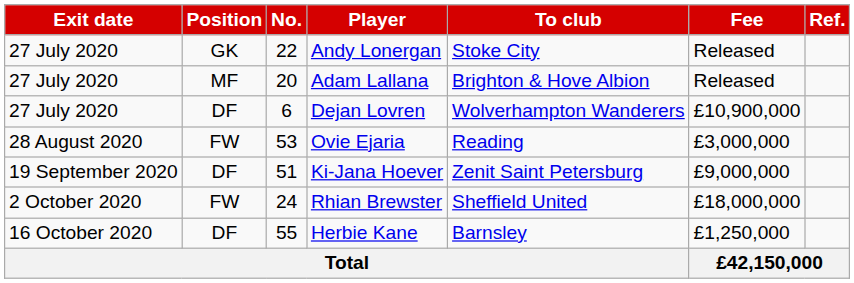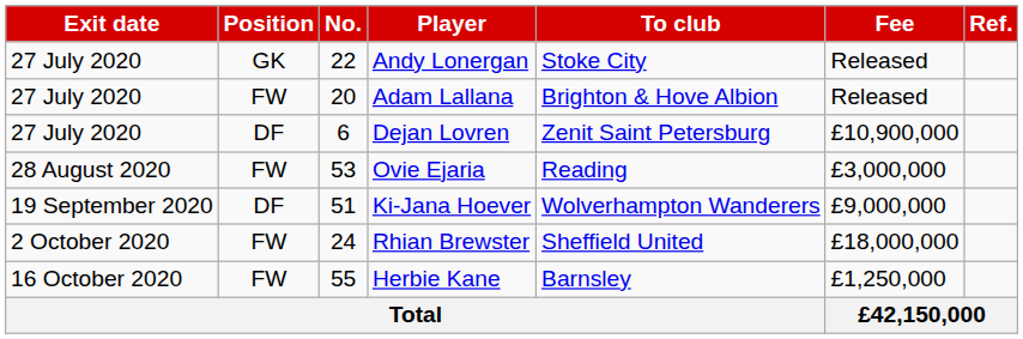 <table class="wikitable sortable">
 <tr>
 <th style="background:#d50000; color:white;">Exit date</th>
 <th style="background:#d50000; color:white;">Position</th>
 <th style="background:#d50000; color:white;">No.</th>
 <th style="background:#d50000; color:white;">Player</th>
 <th style="background:#d50000; color:white;">To club</th>
 <th style="background:#d50000; color:white;">Fee</th>
 <th style="background:#d50000; color:white;">Ref.</th>
 </tr>
 <tr>
 <td>27 July 2020</td>
 <td style="text-align:center;">GK</td>
 <td style="text-align:center;">22</td>
 <td style="text-align:left;"> <a href='#'>Andy Lonergan</a></td>
 <td style="text-align:left;"> <a href='#'>Stoke City</a></td>
 <td>Released</td>
 <td></td>
 </tr>
 <tr>
 <td>27 July 2020</td>
-<td style="text-align:center;">MF</td>
+<td style="text-align:center;">FW</td>
 <td style="text-align:center;">20</td>
 <td style="text-align:left;"> <a href='#'>Adam Lallana</a></td>
 <td style="text-align:left;"> <a href='#'>Brighton & Hove Albion</a></td>
 <td>Released</td>
 <td></td>
 </tr>
 <tr>
 <td>27 July 2020</td>
 <td style="text-align:center;">DF</td>
 <td style="text-align:center;">6</td>
 <td style="text-align:left;"> <a href='#'>Dejan Lovren</a></td>
-<td style="text-align:left;"> <a href='#'>Wolverhampton Wanderers</a></td>
+<td style="text-align:left;"> <a href='#'>Zenit Saint Petersburg</a></td>
 <td>£10,900,000</td>
 <td></td>
 </tr>
 <tr>
 <td>28 August 2020</td>
 <td style="text-align:center;">FW</td>
 <td style="text-align:center;">53</td>
 <td style="text-align:left;"> <a href='#'>Ovie Ejaria</a></td>
 <td style="text-align:left;"> <a href='#'>Reading</a></td>
 <td>£3,000,000</td>
 <td></td>
 </tr>
 <tr>
 <td>19 September 2020</td>
 <td style="text-align:center;">DF</td>
 <td style="text-align:center;">51</td>
 <td style="text-align:left;"> <a href='#'>Ki-Jana Hoever</a></td>
-<td style="text-align:left;"> <a href='#'>Zenit Saint Petersburg</a></td>
+<td style="text-align:left;"> <a href='#'>Wolverhampton Wanderers</a></td>
 <td>£9,000,000</td>
 <td></td>
 </tr>
 <tr>
 <td>2 October 2020</td>
 <td style="text-align:center;">FW</td>
 <td style="text-align:center;">24</td>
 <td style="text-align:left;"> <a href='#'>Rhian Brewster</a></td>
 <td style="text-align:left;"> <a href='#'>Sheffield United</a></td>
 <td>£18,000,000</td>
 <td></td>
 </tr>
 <tr>
 <td>16 October 2020</td>
-<td style="text-align:center;">DF</td>
+<td style="text-align:center;">FW</td>
 <td style="text-align:center;">55</td>
 <td style="text-align:left;"> <a href='#'>Herbie Kane</a></td>
 <td style="text-align:left;"> <a href='#'>Barnsley</a></td>
 <td>£1,250,000</td>
 <td></td>
 </tr>
 <tr>
 <th colspan="5">Total</th>
 <th colspan="2">£42,150,000</th>
 </tr>
 </table>
